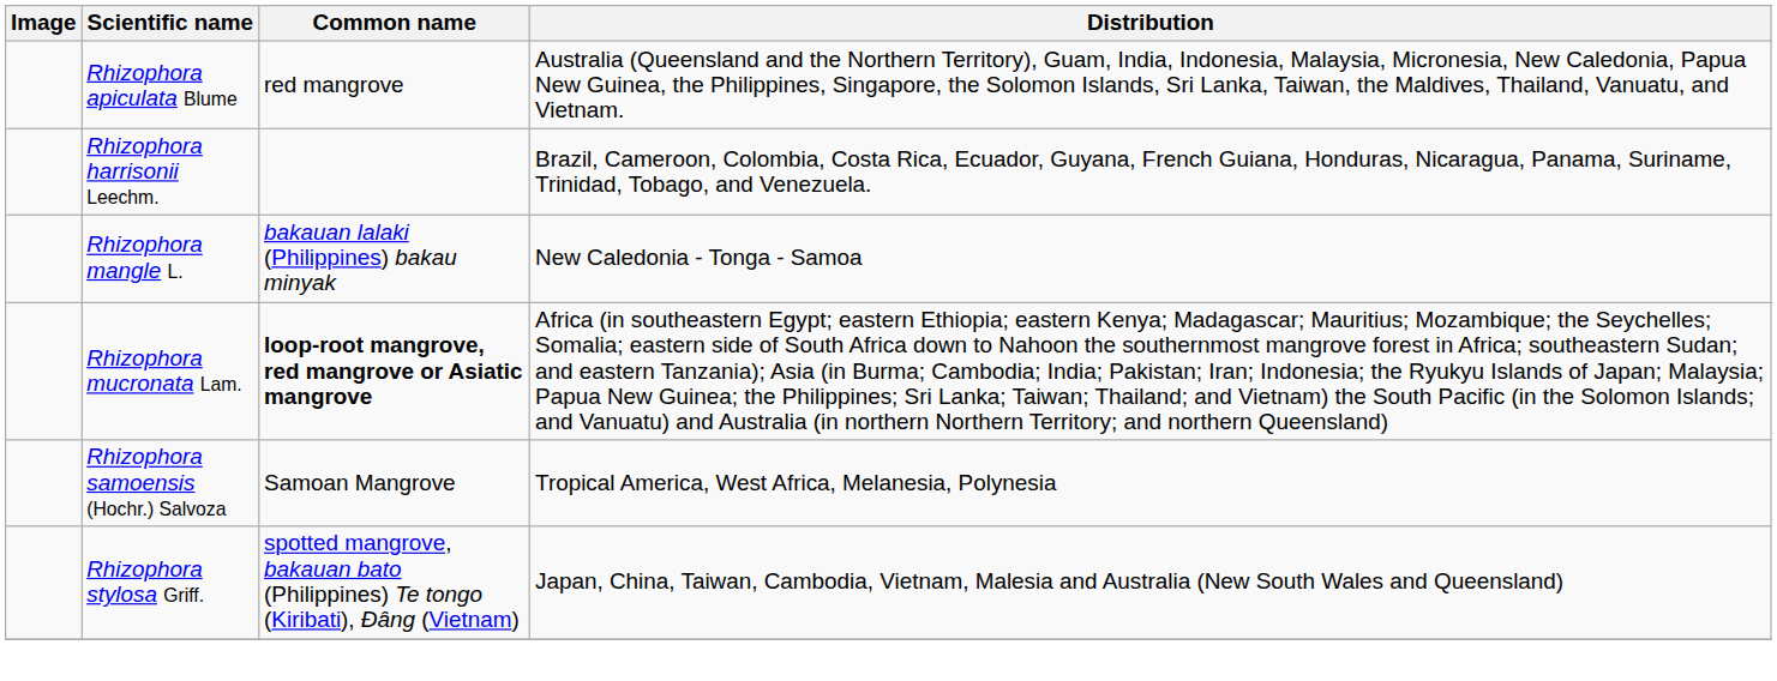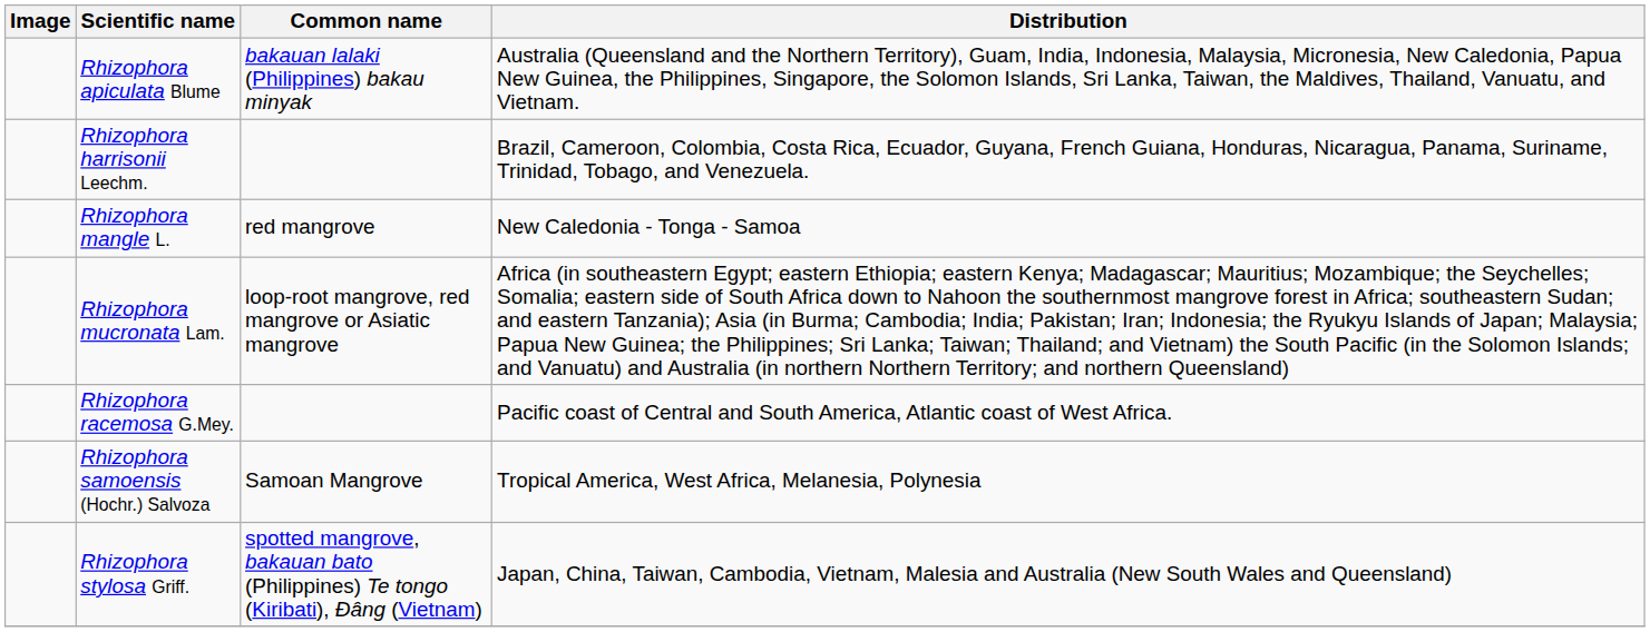 <table class="wikitable">
 <tr>
 <th>Image</th>
 <th>Scientific name</th>
 <th>Common name</th>
 <th>Distribution</th>
 </tr>
 <tr>
 <td></td>
 <td><em><a href='#'>Rhizophora apiculata</a></em> <small>Blume</small></td>
-<td>red mangrove</td>
+<td><em><a href='#'>bakauan lalaki</a></em> (<a href='#'>Philippines</a>) <em>bakau minyak</em></td>
 <td>Australia (Queensland and the Northern Territory), Guam, India, Indonesia, Malaysia, Micronesia, New Caledonia, Papua New Guinea, the Philippines, Singapore, the Solomon Islands, Sri Lanka, Taiwan, the Maldives, Thailand, Vanuatu, and Vietnam.</td>
 </tr>
 <tr>
 <td></td>
 <td><em><a href='#'>Rhizophora harrisonii</a></em> <small>Leechm.</small></td>
 <td></td>
 <td>Brazil, Cameroon, Colombia, Costa Rica, Ecuador, Guyana, French Guiana, Honduras, Nicaragua, Panama, Suriname, Trinidad, Tobago, and Venezuela.</td>
 </tr>
 <tr>
 <td></td>
 <td><em><a href='#'>Rhizophora mangle</a></em> <small>L.</small></td>
-<td><em><a href='#'>bakauan lalaki</a></em> (<a href='#'>Philippines</a>) <em>bakau minyak</em></td>
+<td>red mangrove</td>
 <td>New Caledonia - Tonga - Samoa</td>
 </tr>
 <tr>
 <td></td>
 <td><em><a href='#'>Rhizophora mucronata</a></em> <small>Lam.</small></td>
-<td><strong>loop-root mangrove, red mangrove or Asiatic mangrove</strong></td>
+<td>loop-root mangrove, red mangrove or Asiatic mangrove</td>
 <td>Africa (in southeastern Egypt; eastern Ethiopia; eastern Kenya; Madagascar; Mauritius; Mozambique; the Seychelles; Somalia; eastern side of South Africa down to Nahoon the southernmost mangrove forest in Africa; southeastern Sudan; and eastern Tanzania); Asia (in Burma; Cambodia; India; Pakistan; Iran; Indonesia; the Ryukyu Islands of Japan; Malaysia; Papua New Guinea; the Philippines; Sri Lanka; Taiwan; Thailand; and Vietnam) the South Pacific (in the Solomon Islands; and Vanuatu) and Australia (in northern Northern Territory; and northern Queensland)</td>
+</tr>
+<tr>
+<td></td>
+<td><em><a href='#'>Rhizophora racemosa</a></em> <small>G.Mey.</small></td>
+<td></td>
+<td>Pacific coast of Central and South America, Atlantic coast of West Africa.</td>
 </tr>
 <tr>
 <td></td>
 <td><em><a href='#'>Rhizophora samoensis</a></em> <small>(Hochr.) Salvoza</small></td>
 <td>Samoan Mangrove</td>
 <td>Tropical America, West Africa, Melanesia, Polynesia</td>
 </tr>
 <tr>
 <td></td>
 <td><em><a href='#'>Rhizophora stylosa</a></em> <small>Griff.</small></td>
 <td><a href='#'>spotted mangrove</a>, <em><a href='#'>bakauan bato</a></em> (Philippines) <em>Te tongo</em> (<a href='#'>Kiribati</a>), <em>Đâng</em> (<a href='#'>Vietnam</a>)</td>
 <td>Japan, China, Taiwan, Cambodia, Vietnam, Malesia and Australia (New South Wales and Queensland)</td>
 </tr>
 <tr>
 </tr>
 </table>
